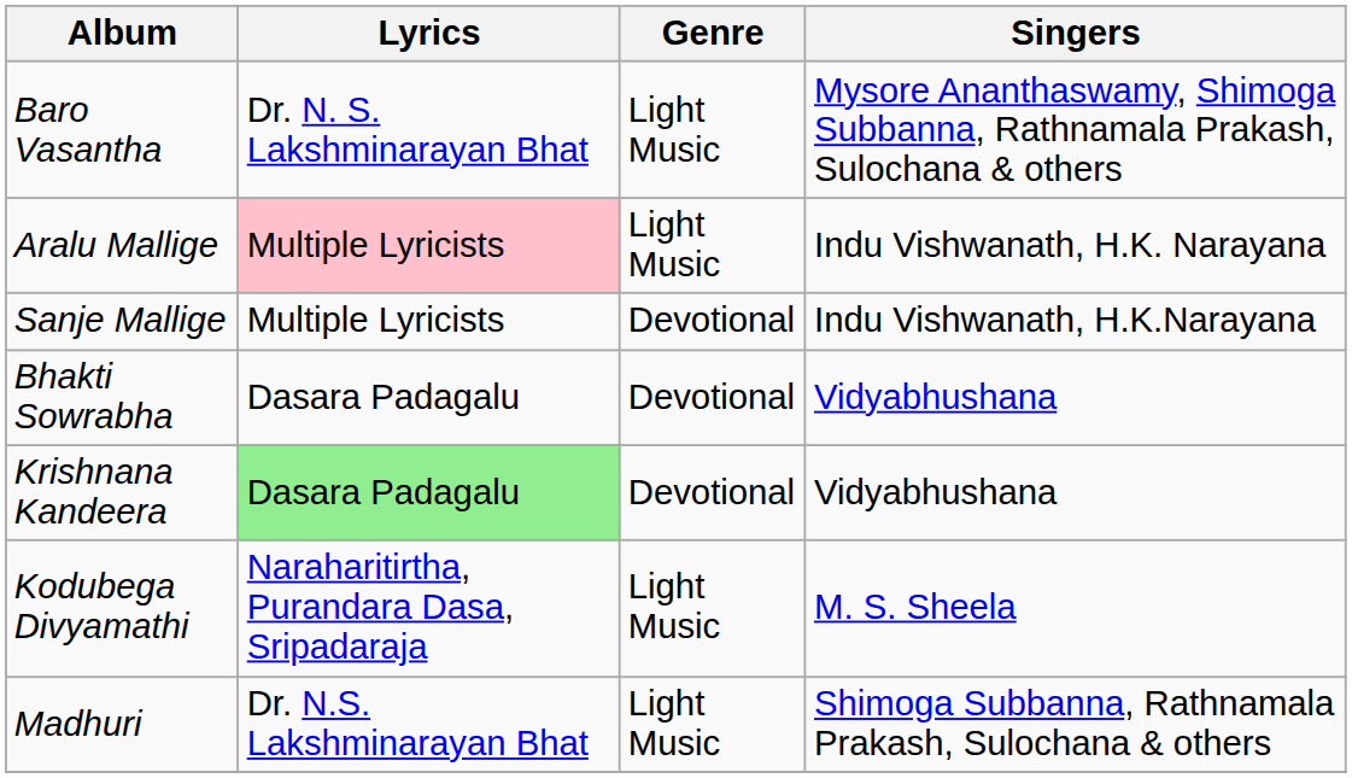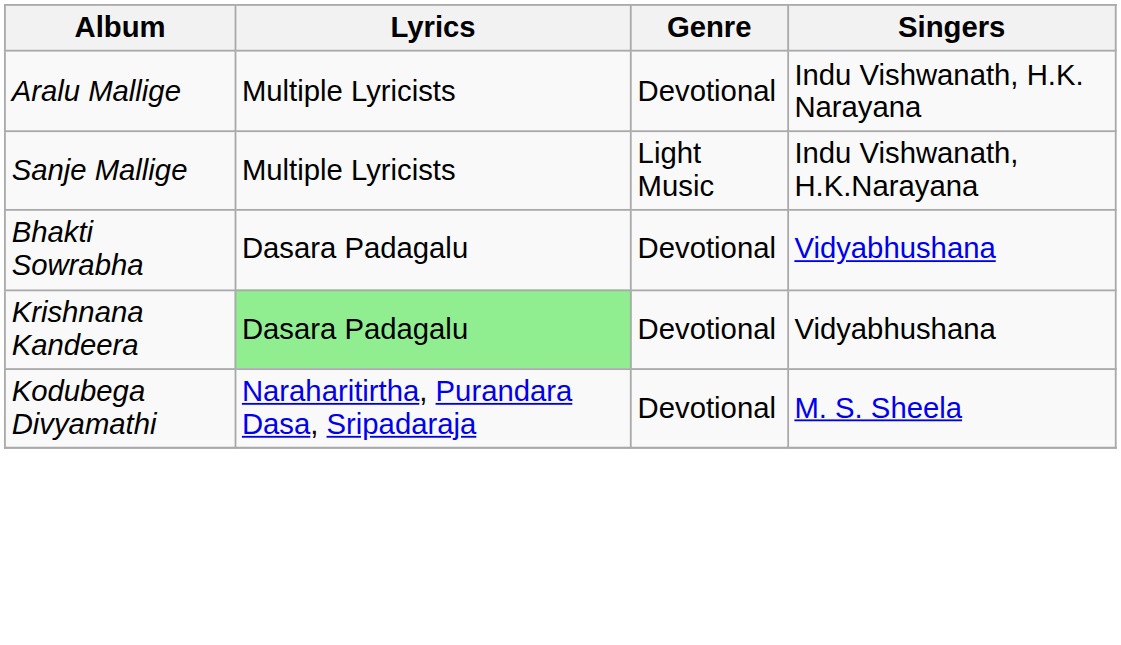 <table class="wikitable">
 <tr>
 <th>Album</th>
 <th>Lyrics</th>
 <th>Genre</th>
 <th>Singers</th>
 </tr>
 <tr>
-<td><em>Baro Vasantha</em></td>
-<td>Dr. <a href='#'>N. S. Lakshminarayan Bhat</a></td>
-<td>Light Music</td>
-<td><a href='#'>Mysore Ananthaswamy</a>, <a href='#'>Shimoga Subbanna</a>, Rathnamala Prakash, Sulochana & others</td>
-</tr>
-<tr>
 <td><em>Aralu Mallige</em></td>
-<td style="background: pink;">Multiple Lyricists</td>
-<td>Light Music</td>
+<td>Multiple Lyricists</td>
+<td>Devotional</td>
 <td>Indu Vishwanath, H.K. Narayana</td>
 </tr>
 <tr>
 <td><em>Sanje Mallige</em></td>
 <td>Multiple Lyricists</td>
-<td>Devotional</td>
+<td>Light Music</td>
 <td>Indu Vishwanath, H.K.Narayana</td>
 </tr>
 <tr>
 <td><em>Bhakti Sowrabha</em></td>
 <td>Dasara Padagalu</td>
 <td>Devotional</td>
 <td><a href='#'>Vidyabhushana</a></td>
 </tr>
 <tr>
 <td><em>Krishnana Kandeera</em></td>
 <td style="background: lightgreen;">Dasara Padagalu</td>
 <td>Devotional</td>
 <td>Vidyabhushana</td>
 </tr>
 <tr>
 <td><em>Kodubega Divyamathi</em></td>
 <td><a href='#'>Naraharitirtha</a>, <a href='#'>Purandara Dasa</a>, <a href='#'>Sripadaraja</a></td>
-<td>Light Music</td>
+<td>Devotional</td>
 <td><a href='#'>M. S. Sheela</a></td>
-</tr>
-<tr>
-<td><em>Madhuri</em></td>
-<td>Dr. <a href='#'>N.S. Lakshminarayan Bhat</a></td>
-<td>Light Music</td>
-<td><a href='#'>Shimoga Subbanna</a>, Rathnamala Prakash, Sulochana & others</td>
 </tr>
 <tr>
 </tr>
 </table>
